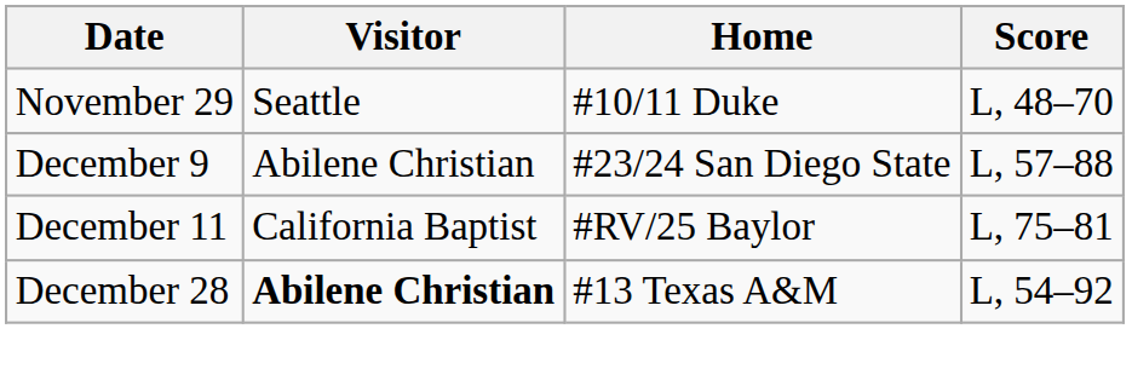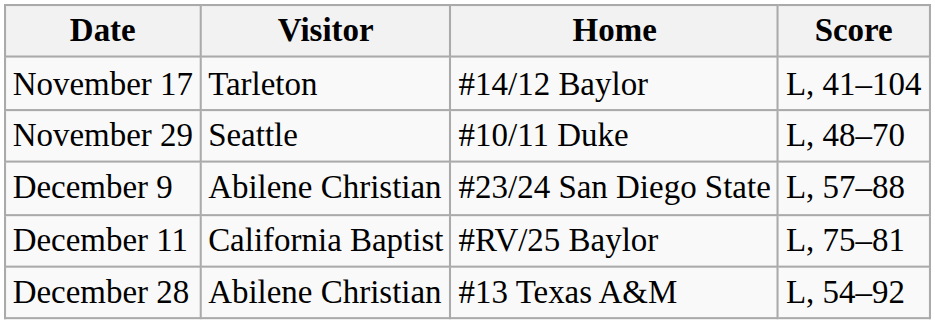 <table class="wikitable">
 <tr>
 <th>Date</th>
 <th>Visitor</th>
 <th>Home</th>
 <th>Score</th>
+</tr>
+<tr style="background: ;">
+<td>November 17</td>
+<td>Tarleton</td>
+<td>#14/12 Baylor</td>
+<td>L, 41–104</td>
 </tr>
 <tr style="background: ;">
 <td>November 29</td>
 <td>Seattle</td>
 <td>#10/11 Duke</td>
 <td>L, 48–70</td>
 </tr>
 <tr style="background: ;">
 <td>December 9</td>
 <td>Abilene Christian</td>
 <td>#23/24 San Diego State</td>
 <td>L, 57–88</td>
 </tr>
 <tr>
 <td>December 11</td>
 <td>California Baptist</td>
 <td>#RV/25 Baylor</td>
 <td>L, 75–81</td>
 </tr>
 <tr>
 <td>December 28</td>
-<td><strong>Abilene Christian</strong></td>
+<td>Abilene Christian</td>
 <td>#13 Texas A&M</td>
 <td>L, 54–92</td>
 </tr>
 </table>
